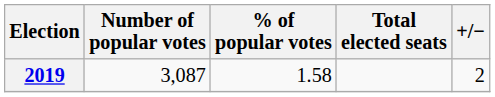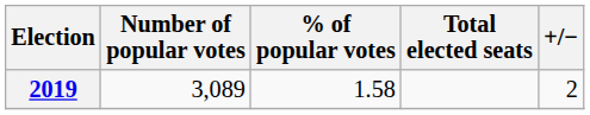 <table class="wikitable" style="text-align: right;">
 <tr align=center>
 <th>Election</th>
 <th>Number of<br>popular votes</th>
 <th>% of<br>popular votes</th>
 <th>Total<br>elected seats</th>
 <th>+/−</th>
 </tr>
 <tr>
 <th><a href='#'>2019</a></th>
-<td>3,087</td>
+<td>3,089</td>
 <td>1.58</td>
 <td></td>
 <td>2</td>
 </tr>
 <tr>
 </tr>
 </table>
